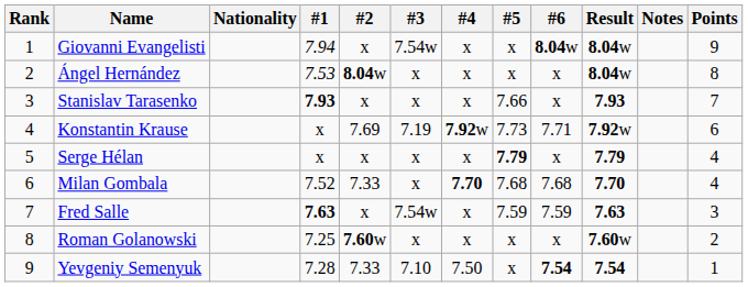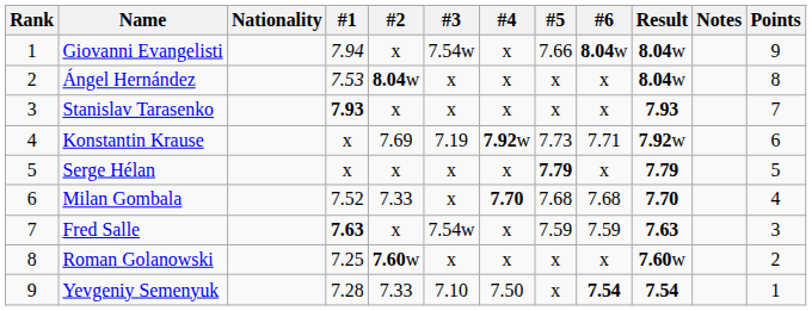 <table class="wikitable sortable" style="text-align:center">
 <tr>
 <th>Rank</th>
 <th>Name</th>
 <th>Nationality</th>
 <th>#1</th>
 <th>#2</th>
 <th>#3</th>
 <th>#4</th>
 <th>#5</th>
 <th>#6</th>
 <th>Result</th>
 <th>Notes</th>
 <th>Points</th>
 </tr>
 <tr>
 <td>1</td>
 <td align=left><a href='#'>Giovanni Evangelisti</a></td>
 <td align=left></td>
 <td><em>7.94</em></td>
 <td>x</td>
 <td>7.54w</td>
 <td>x</td>
-<td>x</td>
+<td>7.66</td>
 <td><strong>8.04</strong>w</td>
 <td><strong>8.04</strong>w</td>
 <td></td>
 <td>9</td>
 </tr>
 <tr>
 <td>2</td>
 <td align=left><a href='#'>Ángel Hernández</a></td>
 <td align=left></td>
 <td><em>7.53</em></td>
 <td><strong>8.04</strong>w</td>
 <td>x</td>
 <td>x</td>
 <td>x</td>
 <td>x</td>
 <td><strong>8.04</strong>w</td>
 <td></td>
 <td>8</td>
 </tr>
 <tr>
 <td>3</td>
 <td align=left><a href='#'>Stanislav Tarasenko</a></td>
 <td align=left></td>
 <td><strong>7.93</strong></td>
 <td>x</td>
 <td>x</td>
 <td>x</td>
-<td>7.66</td>
+<td>x</td>
 <td>x</td>
 <td><strong>7.93</strong></td>
 <td></td>
 <td>7</td>
 </tr>
 <tr>
 <td>4</td>
 <td align=left><a href='#'>Konstantin Krause</a></td>
 <td align=left></td>
 <td>x</td>
 <td>7.69</td>
 <td>7.19</td>
 <td><strong>7.92</strong>w</td>
 <td>7.73</td>
 <td>7.71</td>
 <td><strong>7.92</strong>w</td>
 <td></td>
 <td>6</td>
 </tr>
 <tr>
 <td>5</td>
 <td align=left><a href='#'>Serge Hélan</a></td>
 <td align=left></td>
 <td>x</td>
 <td>x</td>
 <td>x</td>
 <td>x</td>
 <td><strong>7.79</strong></td>
 <td>x</td>
 <td><strong>7.79</strong></td>
 <td></td>
-<td>4</td>
+<td>5</td>
 </tr>
 <tr>
 <td>6</td>
 <td align=left><a href='#'>Milan Gombala</a></td>
 <td align=left></td>
 <td>7.52</td>
 <td>7.33</td>
 <td>x</td>
 <td><strong>7.70</strong></td>
 <td>7.68</td>
 <td>7.68</td>
 <td><strong>7.70</strong></td>
 <td></td>
 <td>4</td>
 </tr>
 <tr>
 <td>7</td>
 <td align=left><a href='#'>Fred Salle</a></td>
 <td align=left></td>
 <td><strong>7.63</strong></td>
 <td>x</td>
 <td>7.54w</td>
 <td>x</td>
 <td>7.59</td>
 <td>7.59</td>
 <td><strong>7.63</strong></td>
 <td></td>
 <td>3</td>
 </tr>
 <tr>
 <td>8</td>
 <td align=left><a href='#'>Roman Golanowski</a></td>
 <td align=left></td>
 <td>7.25</td>
 <td><strong>7.60</strong>w</td>
 <td>x</td>
 <td>x</td>
 <td>x</td>
 <td>x</td>
 <td><strong>7.60</strong>w</td>
 <td></td>
 <td>2</td>
 </tr>
 <tr>
 <td>9</td>
 <td align=left><a href='#'>Yevgeniy Semenyuk</a></td>
 <td align=left></td>
 <td>7.28</td>
 <td>7.33</td>
 <td>7.10</td>
 <td>7.50</td>
 <td>x</td>
 <td><strong>7.54</strong></td>
 <td><strong>7.54</strong></td>
 <td></td>
 <td>1</td>
 </tr>
 </table>
